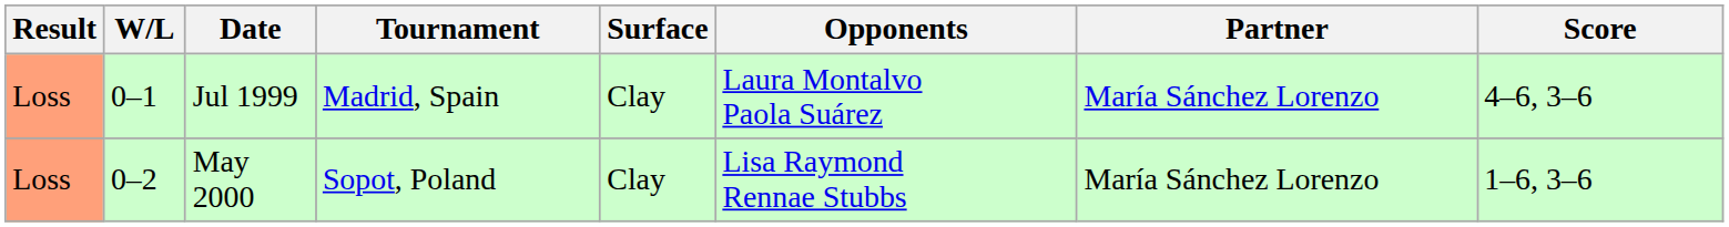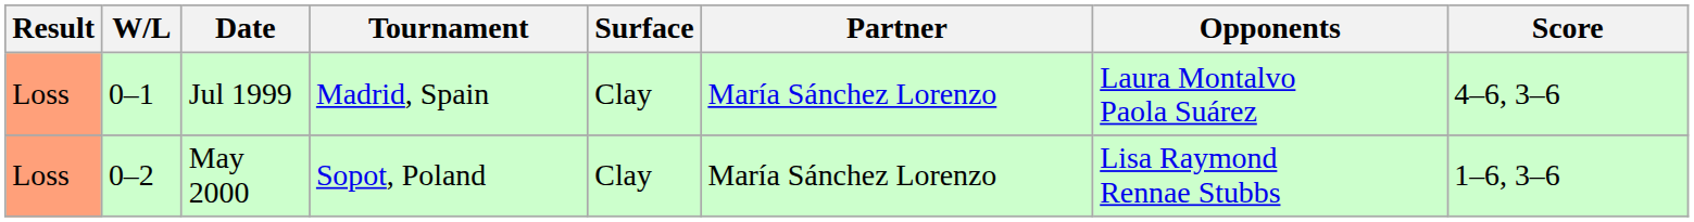 <table class="sortable wikitable">
 <tr>
 <th style="width:40px">Result</th>
 <th style="width:35px" class="unsortable">W/L</th>
 <th style="width:60px">Date</th>
 <th style="width:140px">Tournament</th>
 <th style="width:50px">Surface</th>
+<th style="width:200px">Partner</th>
 <th style="width:180px">Opponents</th>
-<th style="width:200px">Partner</th>
 <th style="width:120px" class="unsortable">Score</th>
 </tr>
 <tr style="background:#ccffcc;">
 <td style="background:#ffa07a;">Loss</td>
 <td>0–1</td>
 <td>Jul 1999</td>
 <td><a href='#'>Madrid</a>, Spain</td>
 <td>Clay</td>
+<td> <a href='#'>María Sánchez Lorenzo</a></td>
 <td> <a href='#'>Laura Montalvo</a> <br>  <a href='#'>Paola Suárez</a></td>
-<td> <a href='#'>María Sánchez Lorenzo</a></td>
 <td>4–6, 3–6</td>
 </tr>
 <tr style="background:#ccffcc;">
 <td style="background:#ffa07a;">Loss</td>
 <td>0–2</td>
 <td>May 2000</td>
 <td><a href='#'>Sopot</a>, Poland</td>
 <td>Clay</td>
+<td> María Sánchez Lorenzo</td>
 <td> <a href='#'>Lisa Raymond</a> <br>  <a href='#'>Rennae Stubbs</a></td>
-<td> María Sánchez Lorenzo</td>
 <td>1–6, 3–6</td>
 </tr>
 </table>
